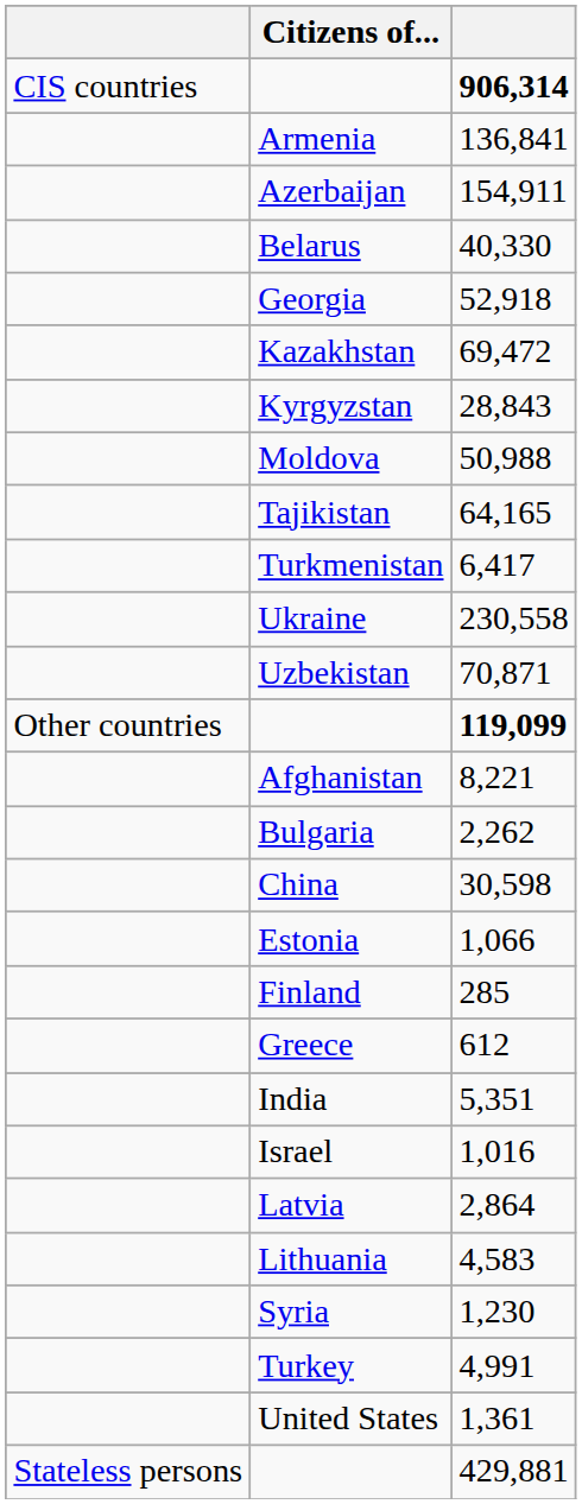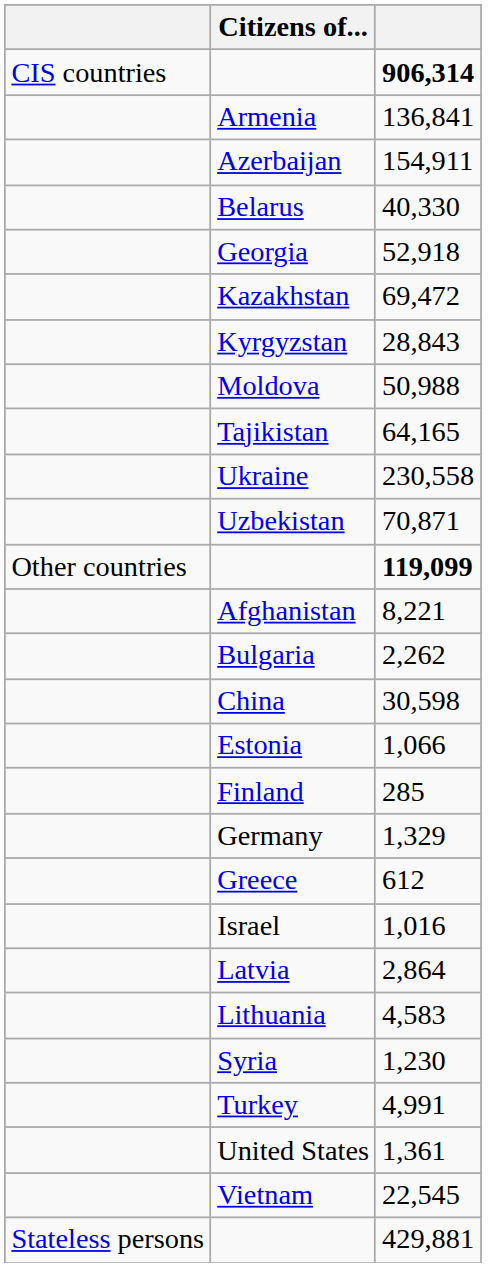 <table class="wikitable">
 <tr>
 <th></th>
 <th>Citizens of...</th>
 <th></th>
 </tr>
 <tr>
 <td><a href='#'>CIS</a> countries</td>
 <td></td>
 <td><strong>906,314</strong></td>
 </tr>
 <tr>
 <td></td>
 <td><a href='#'>Armenia</a></td>
 <td>136,841</td>
 </tr>
 <tr ->
 <td></td>
 <td><a href='#'>Azerbaijan</a></td>
 <td>154,911</td>
 </tr>
 <tr ->
 <td></td>
 <td><a href='#'>Belarus</a></td>
 <td>40,330</td>
 </tr>
 <tr ->
 <td></td>
 <td><a href='#'>Georgia</a></td>
 <td>52,918</td>
 </tr>
 <tr ->
 <td></td>
 <td><a href='#'>Kazakhstan</a></td>
 <td>69,472</td>
 </tr>
 <tr ->
 <td></td>
 <td><a href='#'>Kyrgyzstan</a></td>
 <td>28,843</td>
 </tr>
 <tr ->
 <td></td>
 <td><a href='#'>Moldova</a></td>
 <td>50,988</td>
 </tr>
 <tr ->
 <td></td>
 <td><a href='#'>Tajikistan</a></td>
 <td>64,165</td>
 </tr>
 <tr ->
 <td></td>
-<td><a href='#'>Turkmenistan</a></td>
-<td>6,417</td>
-</tr>
-<tr ->
-<td></td>
 <td><a href='#'>Ukraine</a></td>
 <td>230,558</td>
 </tr>
 <tr ->
 <td></td>
 <td><a href='#'>Uzbekistan</a></td>
 <td>70,871</td>
 </tr>
 <tr ->
 <td>Other countries</td>
 <td></td>
 <td><strong>119,099</strong></td>
 </tr>
 <tr ->
 <td></td>
 <td><a href='#'>Afghanistan</a></td>
 <td>8,221</td>
 </tr>
 <tr ->
 <td></td>
 <td><a href='#'>Bulgaria</a></td>
 <td>2,262</td>
 </tr>
 <tr ->
 <td></td>
 <td><a href='#'>China</a></td>
 <td>30,598</td>
 </tr>
 <tr ->
 <td></td>
 <td><a href='#'>Estonia</a></td>
 <td>1,066</td>
 </tr>
 <tr ->
 <td></td>
 <td><a href='#'>Finland</a></td>
 <td>285</td>
 </tr>
 <tr ->
 <td></td>
-<td><a href='#'>Greece</a></td>
-<td>612</td>
+<td>Germany</td>
+<td>1,329</td>
 </tr>
 <tr ->
 <td></td>
-<td>India</td>
-<td>5,351</td>
+<td><a href='#'>Greece</a></td>
+<td>612</td>
 </tr>
 <tr ->
 <td></td>
 <td>Israel</td>
 <td>1,016</td>
 </tr>
 <tr ->
 <td></td>
 <td><a href='#'>Latvia</a></td>
 <td>2,864</td>
 </tr>
 <tr ->
 <td></td>
 <td><a href='#'>Lithuania</a></td>
 <td>4,583</td>
 </tr>
 <tr ->
 <td></td>
 <td><a href='#'>Syria</a></td>
 <td>1,230</td>
 </tr>
 <tr ->
 <td></td>
 <td><a href='#'>Turkey</a></td>
 <td>4,991</td>
 </tr>
 <tr ->
 <td></td>
 <td>United States</td>
 <td>1,361</td>
 </tr>
 <tr ->
+<td></td>
+<td><a href='#'>Vietnam</a></td>
+<td>22,545</td>
+</tr>
+<tr ->
 <td><a href='#'>Stateless</a> persons</td>
 <td></td>
 <td>429,881</td>
 </tr>
 <tr ->
 </tr>
 </table>
